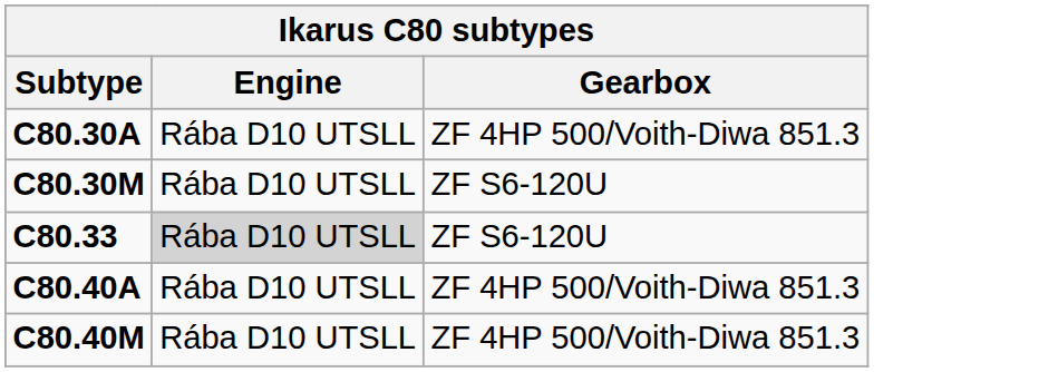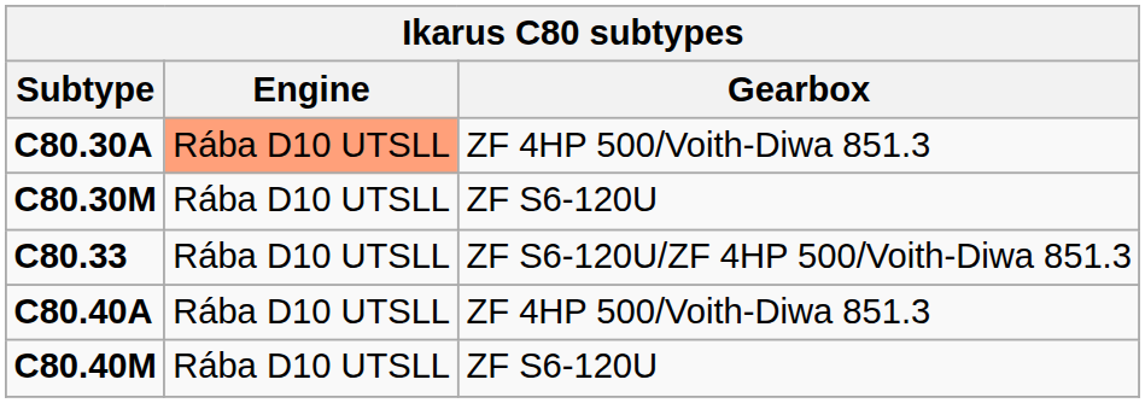 <table class="wikitable">
 <tr>
 <th colspan="8">Ikarus C80 subtypes</th>
 </tr>
 <tr>
 <th>Subtype</th>
 <th>Engine</th>
 <th>Gearbox</th>
 </tr>
 <tr>
 <td><strong>C80.30A</strong></td>
-<td>Rába D10 UTSLL</td>
+<td style="background: lightsalmon;">Rába D10 UTSLL</td>
 <td>ZF 4HP 500/Voith-Diwa 851.3</td>
 </tr>
 <tr>
 <td><strong>C80.30M</strong></td>
 <td>Rába D10 UTSLL</td>
 <td>ZF S6-120U</td>
 </tr>
 <tr>
 <td><strong>C80.33</strong></td>
-<td style="background: lightgrey;">Rába D10 UTSLL</td>
-<td>ZF S6-120U</td>
+<td>Rába D10 UTSLL</td>
+<td>ZF S6-120U/ZF 4HP 500/Voith-Diwa 851.3</td>
 </tr>
 <tr>
 <td><strong>C80.40A</strong></td>
 <td>Rába D10 UTSLL</td>
 <td>ZF 4HP 500/Voith-Diwa 851.3</td>
 </tr>
 <tr>
 <td><strong>C80.40M</strong></td>
 <td>Rába D10 UTSLL</td>
-<td>ZF 4HP 500/Voith-Diwa 851.3</td>
+<td>ZF S6-120U</td>
 </tr>
 </table>
